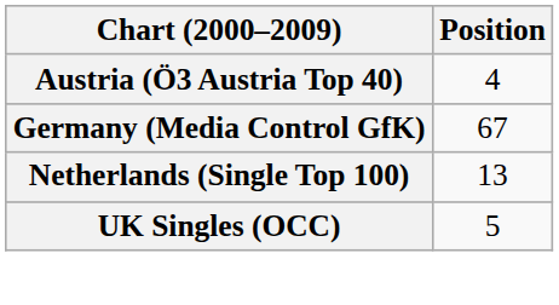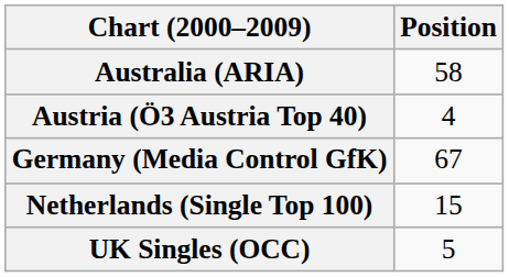 <table class="wikitable sortable plainrowheaders">
 <tr>
 <th>Chart (2000–2009)</th>
 <th>Position</th>
+</tr>
+<tr>
+<th scope="row">Australia (ARIA)</th>
+<td style="text-align:center;">58</td>
 </tr>
 <tr>
 <th scope="row">Austria (Ö3 Austria Top 40)</th>
 <td style="text-align:center;">4</td>
 </tr>
 <tr>
 <th scope="row">Germany (Media Control GfK)</th>
 <td style="text-align:center;">67</td>
 </tr>
 <tr>
 <th scope="row">Netherlands (Single Top 100)</th>
-<td style="text-align:center;">13</td>
+<td style="text-align:center;">15</td>
 </tr>
 <tr>
 <th scope="row">UK Singles (OCC)</th>
 <td style="text-align:center;">5</td>
 </tr>
 </table>
